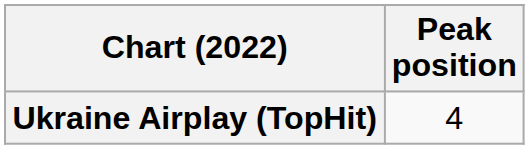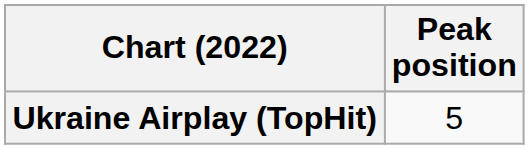 <table class="wikitable plainrowheaders" style="text-align:center">
 <tr>
 <th scope="col">Chart (2022)</th>
 <th scope="col">Peak<br>position</th>
 </tr>
 <tr>
 <th scope="row">Ukraine Airplay (TopHit)</th>
-<td>4</td>
+<td>5</td>
 </tr>
 </table>
